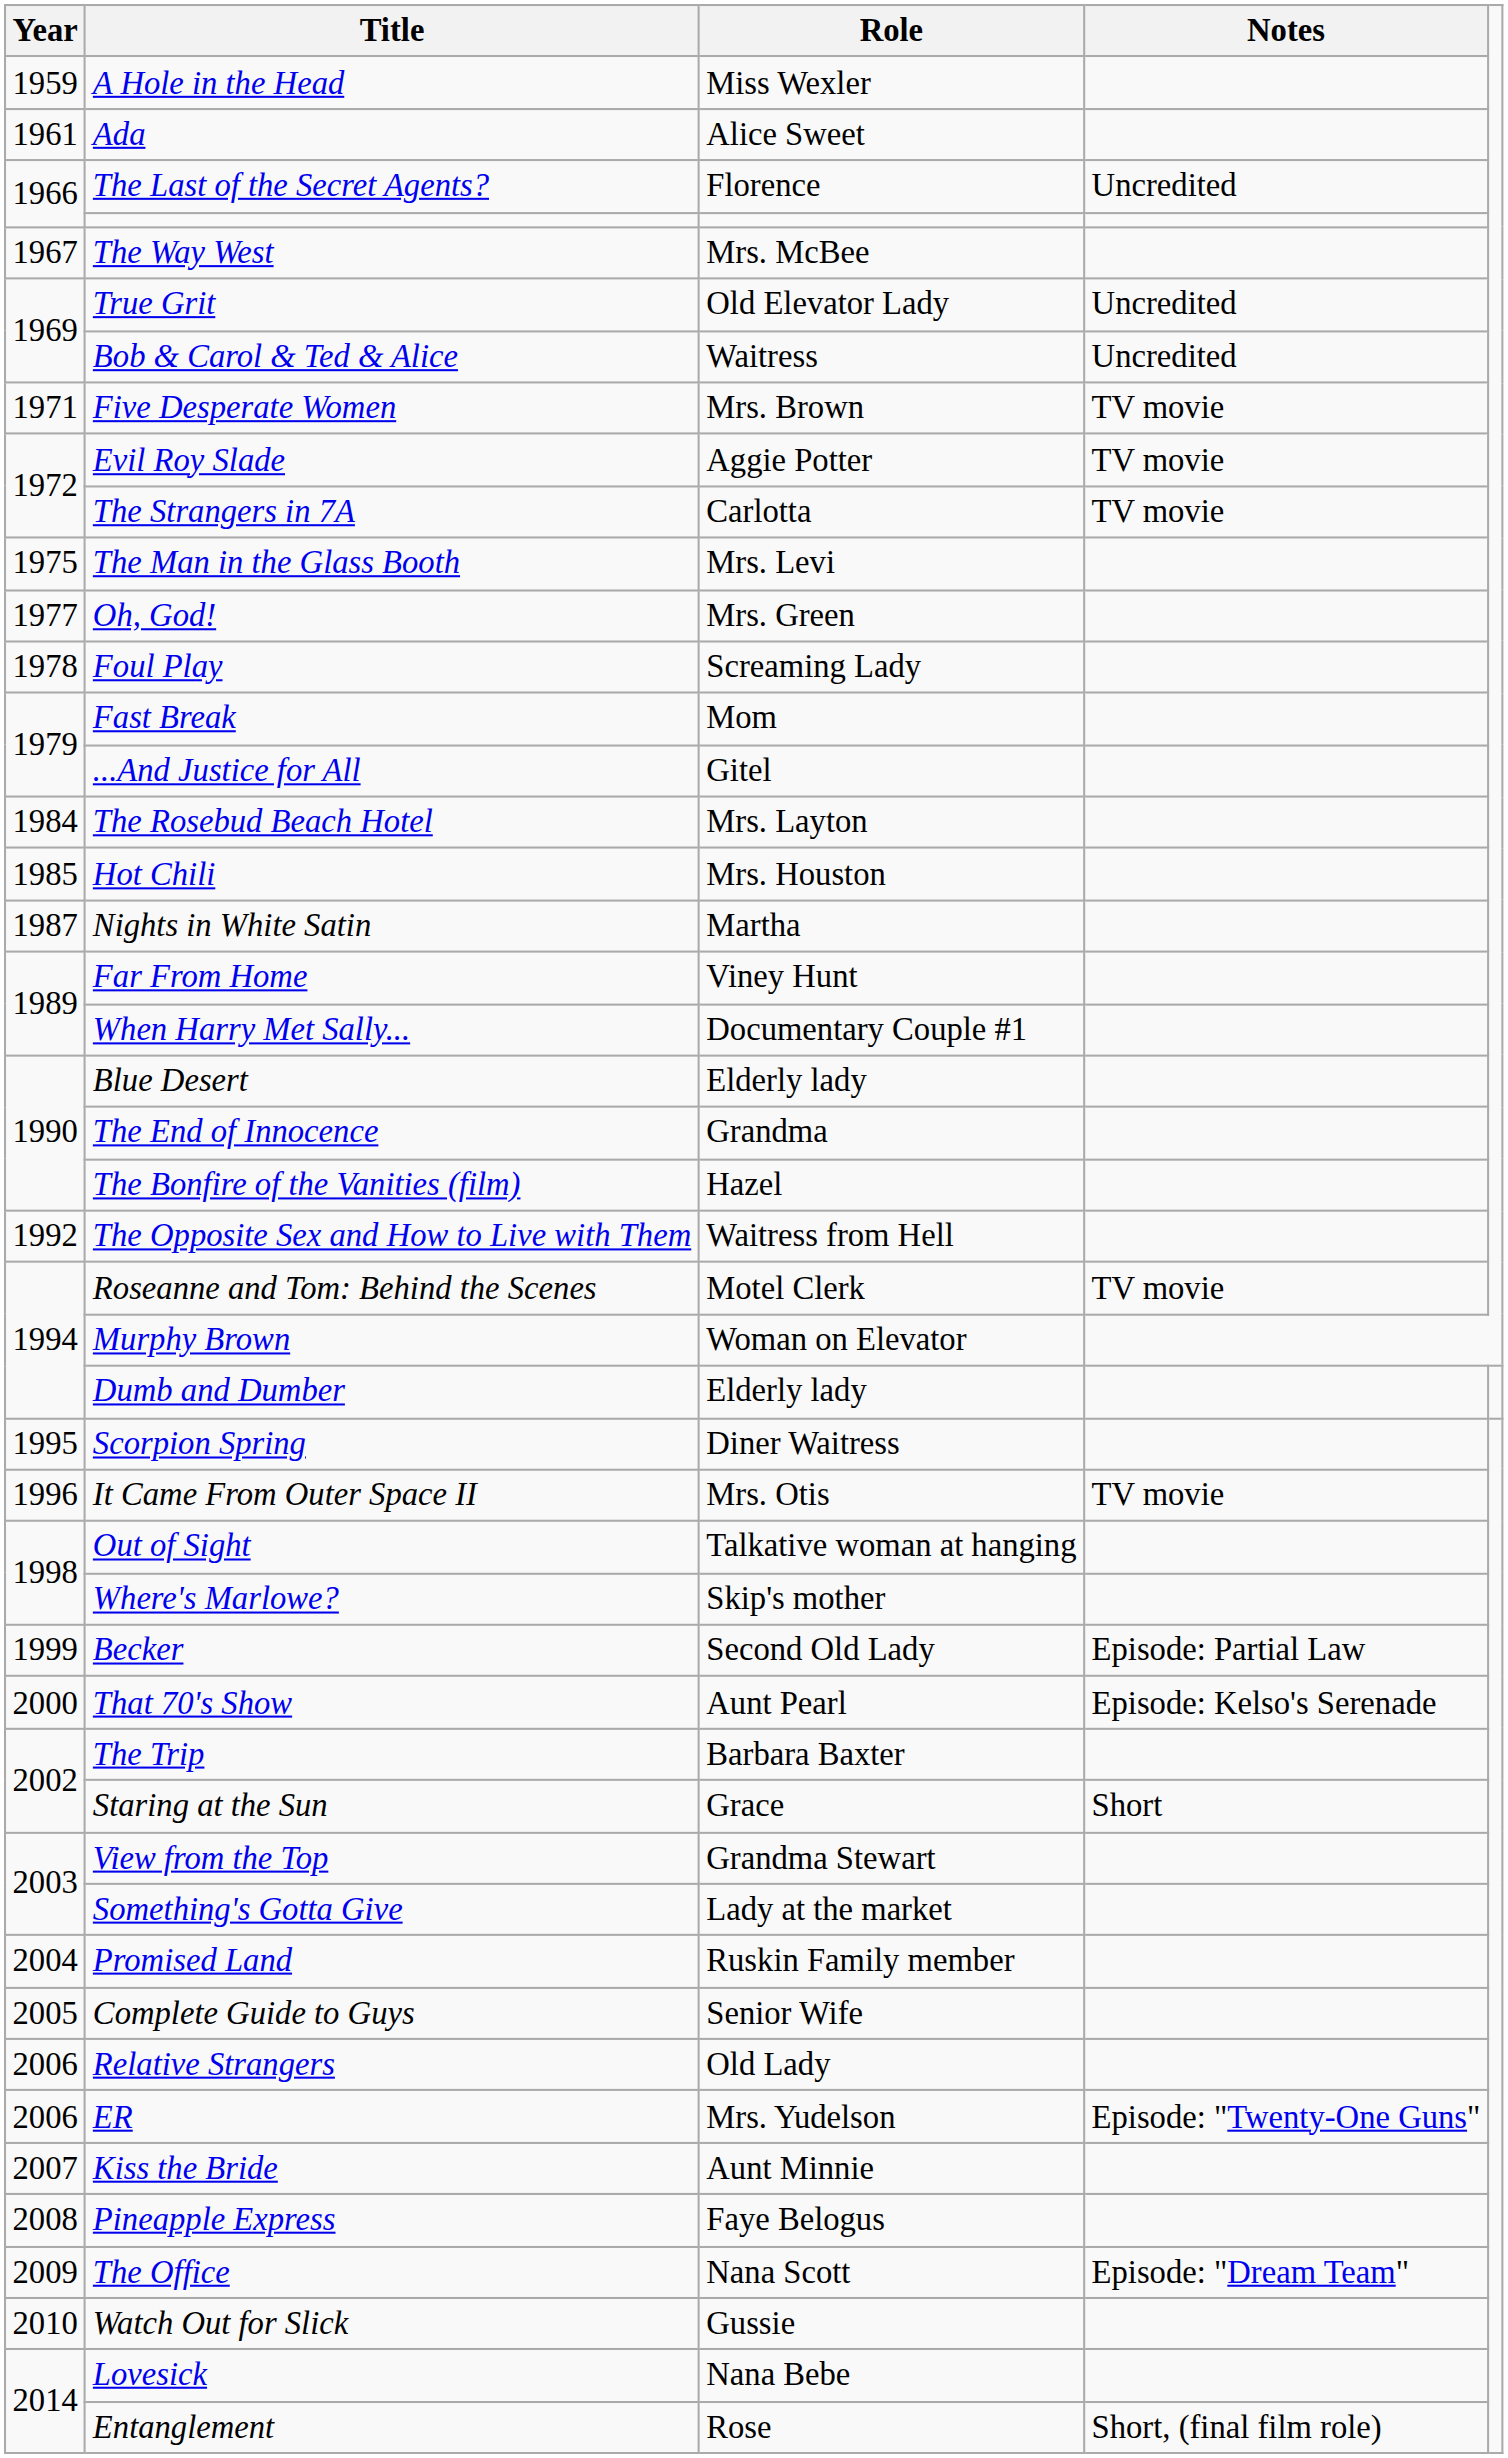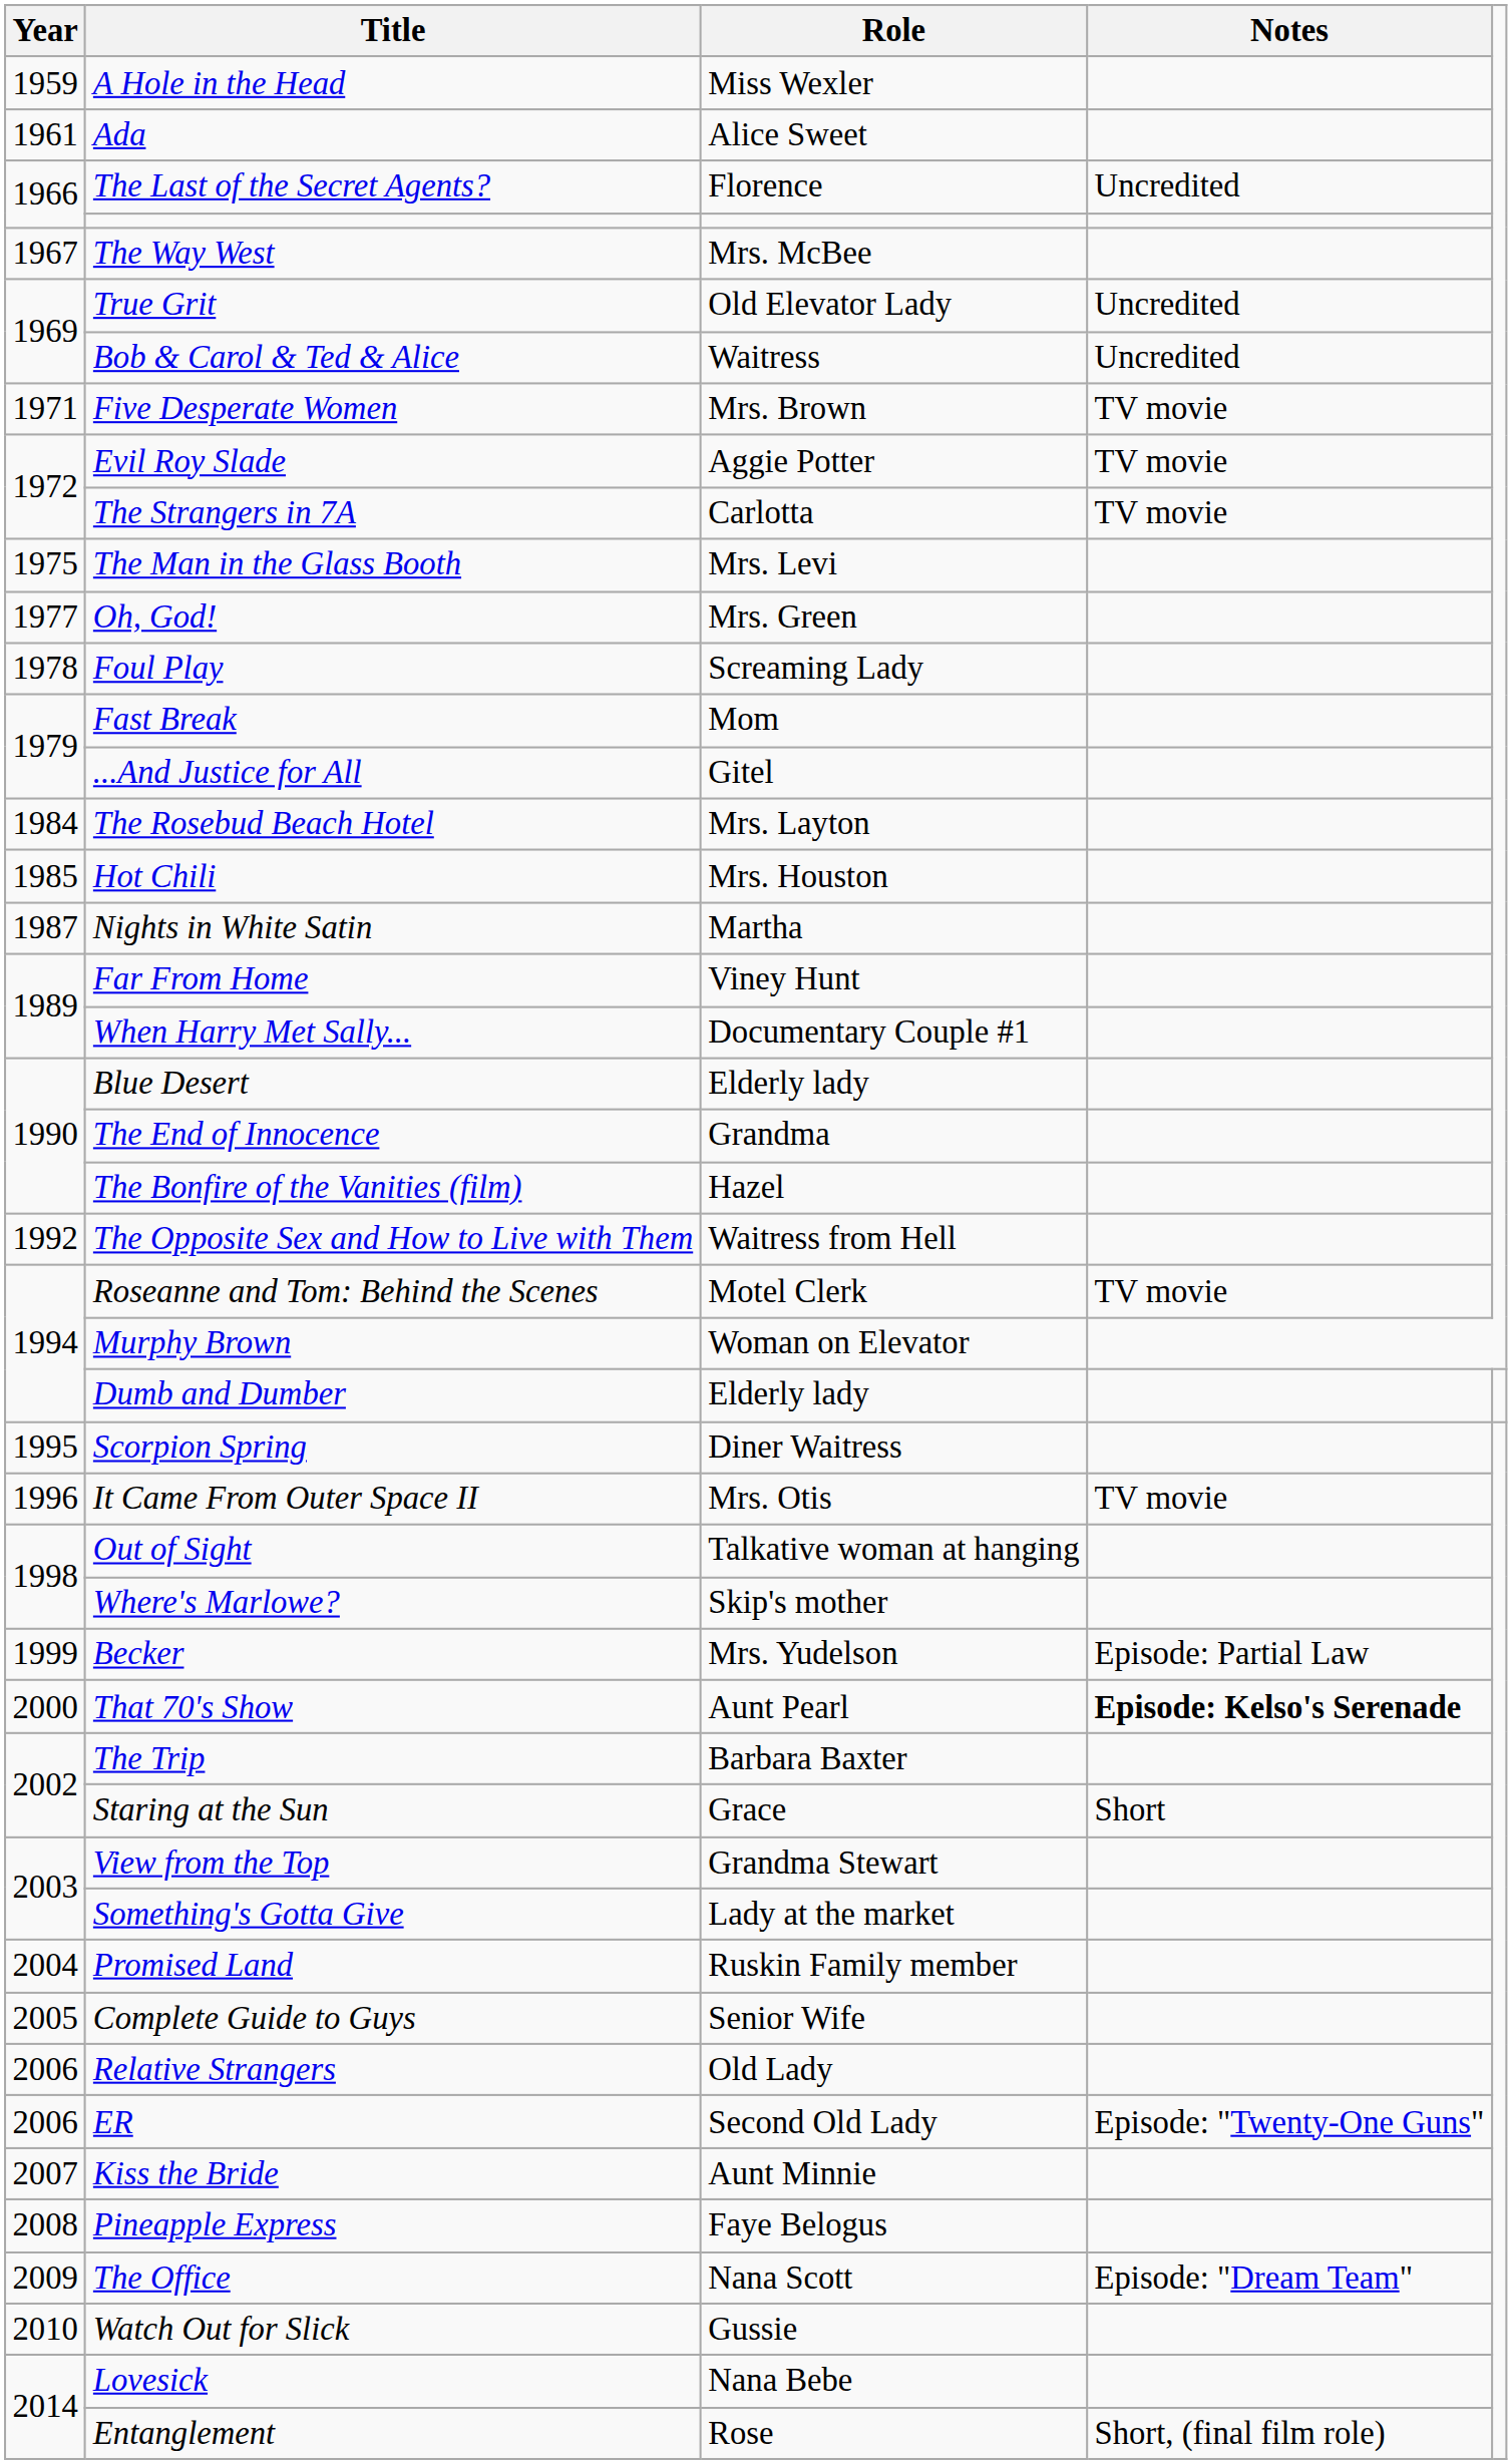 <table class="wikitable">
 <tr>
 <th>Year</th>
 <th>Title</th>
 <th>Role</th>
 <th>Notes</th>
 </tr>
 <tr>
 <td>1959</td>
 <td><em><a href='#'>A Hole in the Head</a></em></td>
 <td>Miss Wexler</td>
 <td></td>
 </tr>
 <tr>
 <td>1961</td>
 <td><em><a href='#'>Ada</a></em></td>
 <td>Alice Sweet</td>
 <td></td>
 </tr>
 <tr>
 <td rowspan="2">1966</td>
 <td><em><a href='#'>The Last of the Secret Agents?</a></em></td>
 <td>Florence</td>
 <td>Uncredited</td>
 </tr>
 <tr>
 <td></td>
 <td></td>
 <td></td>
 </tr>
 <tr>
 <td>1967</td>
 <td><em><a href='#'>The Way West</a></em></td>
 <td>Mrs. McBee</td>
 <td></td>
 </tr>
 <tr>
 <td rowspan="2">1969</td>
 <td><em><a href='#'>True Grit</a></em></td>
 <td>Old Elevator Lady</td>
 <td>Uncredited</td>
 </tr>
 <tr>
 <td><em><a href='#'>Bob & Carol & Ted & Alice</a></em></td>
 <td>Waitress</td>
 <td>Uncredited</td>
 </tr>
 <tr>
 <td>1971</td>
 <td><em><a href='#'>Five Desperate Women</a></em></td>
 <td>Mrs. Brown</td>
 <td>TV movie</td>
 </tr>
 <tr>
 <td rowspan="2">1972</td>
 <td><em><a href='#'>Evil Roy Slade</a></em></td>
 <td>Aggie Potter</td>
 <td>TV movie</td>
 </tr>
 <tr>
 <td><em><a href='#'>The Strangers in 7A</a></em></td>
 <td>Carlotta</td>
 <td>TV movie</td>
 </tr>
 <tr>
 <td>1975</td>
 <td><em><a href='#'>The Man in the Glass Booth</a></em></td>
 <td>Mrs. Levi</td>
 <td></td>
 </tr>
 <tr>
 <td>1977</td>
 <td><em><a href='#'>Oh, God!</a></em></td>
 <td>Mrs. Green</td>
 <td></td>
 </tr>
 <tr>
 <td>1978</td>
 <td><em><a href='#'>Foul Play</a></em></td>
 <td>Screaming Lady</td>
 <td></td>
 </tr>
 <tr>
 <td rowspan="2">1979</td>
 <td><em><a href='#'>Fast Break</a></em></td>
 <td>Mom</td>
 <td></td>
 </tr>
 <tr>
 <td><em><a href='#'>...And Justice for All</a></em></td>
 <td>Gitel</td>
 <td></td>
 </tr>
 <tr>
 <td>1984</td>
 <td><em><a href='#'>The Rosebud Beach Hotel</a></em></td>
 <td>Mrs. Layton</td>
 <td></td>
 </tr>
 <tr>
 <td>1985</td>
 <td><em><a href='#'>Hot Chili</a></em></td>
 <td>Mrs. Houston</td>
 <td></td>
 </tr>
 <tr>
 <td>1987</td>
 <td><em>Nights in White Satin</em></td>
 <td>Martha</td>
 <td></td>
 </tr>
 <tr>
 <td rowspan=2>1989</td>
 <td><em><a href='#'>Far From Home</a></em></td>
 <td>Viney Hunt</td>
 <td></td>
 </tr>
 <tr>
 <td><em><a href='#'>When Harry Met Sally...</a></em></td>
 <td>Documentary Couple #1</td>
 <td></td>
 </tr>
 <tr>
 <td rowspan=3>1990</td>
 <td><em>Blue Desert</em></td>
 <td>Elderly lady</td>
 <td></td>
 </tr>
 <tr>
 <td><em><a href='#'>The End of Innocence</a></em></td>
 <td>Grandma</td>
 <td></td>
 </tr>
 <tr>
 <td><em><a href='#'>The Bonfire of the Vanities (film)</a></em></td>
 <td>Hazel</td>
 <td></td>
 </tr>
 <tr>
 <td>1992</td>
 <td><em><a href='#'>The Opposite Sex and How to Live with Them</a></em></td>
 <td>Waitress from Hell</td>
 <td></td>
 </tr>
 <tr>
 <td rowspan="3">1994</td>
 <td><em>Roseanne and Tom: Behind the Scenes</em></td>
 <td>Motel Clerk</td>
 <td>TV movie</td>
 </tr>
 <tr>
 <td><em><a href='#'>Murphy Brown</a></em></td>
 <td>Woman on Elevator</td>
 </tr>
 <tr>
 <td><em><a href='#'>Dumb and Dumber</a></em></td>
 <td>Elderly lady</td>
 <td></td>
 <td></td>
 </tr>
 <tr>
 <td>1995</td>
 <td><em><a href='#'>Scorpion Spring</a></em></td>
 <td>Diner Waitress</td>
 <td></td>
 </tr>
 <tr>
 <td>1996</td>
 <td><em>It Came From Outer Space II</em></td>
 <td>Mrs. Otis</td>
 <td>TV movie</td>
 </tr>
 <tr>
 <td rowspan="2">1998</td>
 <td><em><a href='#'>Out of Sight</a></em></td>
 <td>Talkative woman at hanging</td>
 <td></td>
 </tr>
 <tr>
 <td><em><a href='#'>Where's Marlowe?</a></em></td>
 <td>Skip's mother</td>
 <td></td>
 </tr>
 <tr>
 <td>1999</td>
 <td><em><a href='#'>Becker</a></em></td>
-<td>Second Old Lady</td>
+<td>Mrs. Yudelson</td>
 <td>Episode: Partial Law</td>
 </tr>
 <tr>
 <td rowspan=1>2000</td>
 <td><em><a href='#'>That 70's Show</a></em></td>
 <td>Aunt Pearl</td>
-<td>Episode: Kelso's Serenade</td>
+<td><strong>Episode: Kelso's Serenade</strong></td>
 </tr>
 <tr>
 <td rowspan=2>2002</td>
 <td><em><a href='#'>The Trip</a></em></td>
 <td>Barbara Baxter</td>
 <td></td>
 </tr>
 <tr>
 <td><em>Staring at the Sun</em></td>
 <td>Grace</td>
 <td>Short</td>
 </tr>
 <tr>
 <td rowspan=2>2003</td>
 <td><em><a href='#'>View from the Top</a></em></td>
 <td>Grandma Stewart</td>
 <td></td>
 </tr>
 <tr>
 <td><em><a href='#'>Something's Gotta Give</a></em></td>
 <td>Lady at the market</td>
 <td></td>
 </tr>
 <tr>
 <td>2004</td>
 <td><em><a href='#'>Promised Land</a></em></td>
 <td>Ruskin Family member</td>
 <td></td>
 </tr>
 <tr>
 <td>2005</td>
 <td><em>Complete Guide to Guys</em></td>
 <td>Senior Wife</td>
 <td></td>
 </tr>
 <tr>
 <td>2006</td>
 <td><em><a href='#'>Relative Strangers</a></em></td>
 <td>Old Lady</td>
 <td></td>
 </tr>
 <tr>
 <td>2006</td>
 <td><em><a href='#'>ER</a></em></td>
-<td>Mrs. Yudelson</td>
+<td>Second Old Lady</td>
 <td>Episode: "<a href='#'>Twenty-One Guns</a>"</td>
 </tr>
 <tr>
 <td>2007</td>
 <td><em><a href='#'>Kiss the Bride</a></em></td>
 <td>Aunt Minnie</td>
 <td></td>
 </tr>
 <tr>
 <td>2008</td>
 <td><em><a href='#'>Pineapple Express</a></em></td>
 <td>Faye Belogus</td>
 <td></td>
 </tr>
 <tr>
 <td>2009</td>
 <td><em><a href='#'>The Office</a></em></td>
 <td>Nana Scott</td>
 <td>Episode: "<a href='#'>Dream Team</a>"</td>
 </tr>
 <tr>
 <td>2010</td>
 <td><em>Watch Out for Slick</em></td>
 <td>Gussie</td>
 <td></td>
 </tr>
 <tr>
 <td rowspan=2>2014</td>
 <td><em><a href='#'>Lovesick</a></em></td>
 <td>Nana Bebe</td>
 <td></td>
 </tr>
 <tr>
 <td><em>Entanglement</em></td>
 <td>Rose</td>
 <td>Short, (final film role)</td>
 </tr>
 </table>
